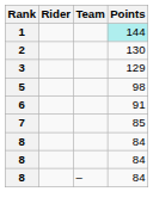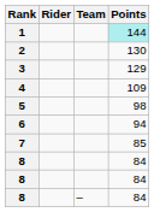 <table class="wikitable">
 <tr>
 <th scope="col">Rank</th>
 <th scope="col">Rider</th>
 <th scope="col">Team</th>
 <th scope="col">Points</th>
 </tr>
 <tr>
 <th scope="row">1</th>
 <td></td>
 <td></td>
 <td style="background: paleturquoise; text-align:right;">144</td>
 </tr>
 <tr>
 <th scope="row">2</th>
 <td></td>
 <td></td>
 <td style="text-align:right;">130</td>
 </tr>
 <tr>
 <th scope="row">3</th>
 <td></td>
 <td></td>
 <td style="text-align:right;">129</td>
 </tr>
 <tr>
+<th scope="row">4</th>
+<td></td>
+<td></td>
+<td style="text-align:right;">109</td>
+</tr>
+<tr>
 <th scope="row">5</th>
 <td></td>
 <td></td>
 <td style="text-align:right;">98</td>
 </tr>
 <tr>
 <th scope="row">6</th>
 <td></td>
 <td></td>
-<td style="text-align:right;">91</td>
+<td style="text-align:right;">94</td>
 </tr>
 <tr>
 <th scope="row">7</th>
 <td></td>
 <td></td>
 <td style="text-align:right;">85</td>
 </tr>
 <tr>
 <th scope="row">8</th>
 <td></td>
 <td></td>
 <td style="text-align:right;">84</td>
 </tr>
 <tr>
 <th scope="row">8</th>
 <td></td>
 <td></td>
 <td style="text-align:right;">84</td>
 </tr>
 <tr>
 <th scope="row">8</th>
 <td></td>
 <td>–</td>
 <td style="text-align:right;">84</td>
 </tr>
 </table>
